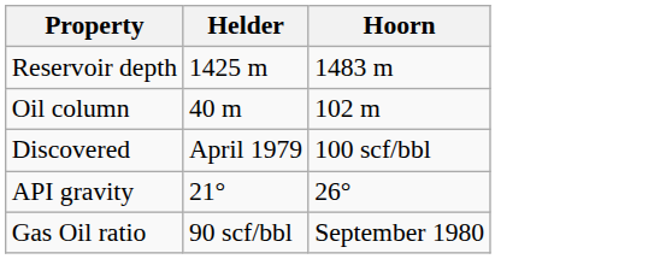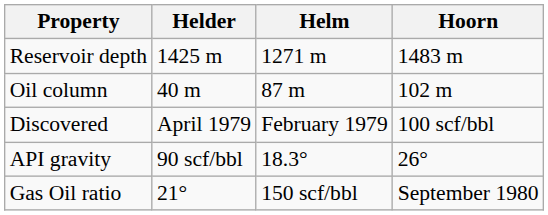 <table class="wikitable">
 <tr>
 <th>Property</th>
 <th>Helder</th>
+<th>Helm</th>
 <th>Hoorn</th>
 </tr>
 <tr>
 <td>Reservoir depth</td>
 <td>1425 m</td>
+<td>1271 m</td>
 <td>1483 m</td>
 </tr>
 <tr>
 <td>Oil column</td>
 <td>40 m</td>
+<td>87 m</td>
 <td>102 m</td>
 </tr>
 <tr>
 <td>Discovered</td>
 <td>April 1979</td>
+<td>February 1979</td>
 <td>100 scf/bbl</td>
 </tr>
 <tr>
 <td>API gravity</td>
-<td>21°</td>
+<td>90 scf/bbl</td>
+<td>18.3°</td>
 <td>26°</td>
 </tr>
 <tr>
 <td>Gas Oil ratio</td>
-<td>90 scf/bbl</td>
+<td>21°</td>
+<td>150 scf/bbl</td>
 <td>September 1980</td>
 </tr>
 </table>
